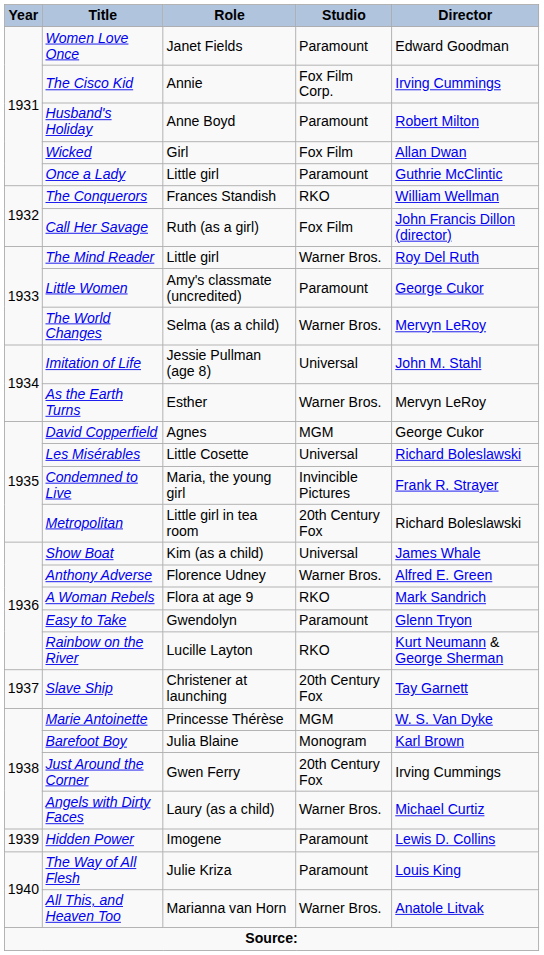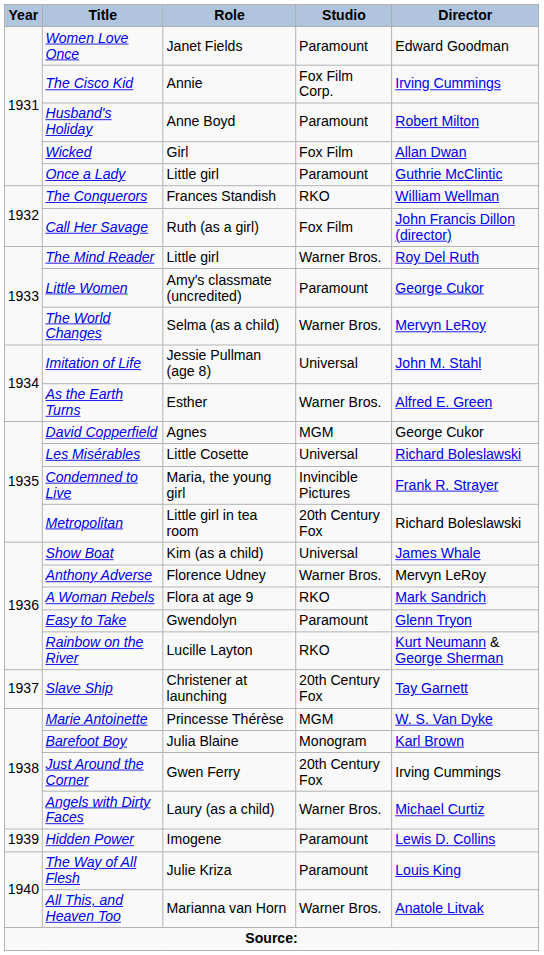 <table class="wikitable">
 <tr>
 <th style="background:#B0C4DE;">Year</th>
 <th style="background:#B0C4DE;">Title</th>
 <th style="background:#B0C4DE;">Role</th>
 <th style="background:#B0C4DE;">Studio</th>
 <th style="background:#B0C4DE;">Director</th>
 </tr>
 <tr>
 <td rowspan=5>1931</td>
 <td><em><a href='#'>Women Love Once</a></em></td>
 <td>Janet Fields</td>
 <td>Paramount</td>
 <td>Edward Goodman</td>
 </tr>
 <tr>
 <td><em><a href='#'>The Cisco Kid</a></em></td>
 <td>Annie</td>
 <td>Fox Film Corp.</td>
 <td><a href='#'>Irving Cummings</a></td>
 </tr>
 <tr>
 <td><em><a href='#'>Husband's Holiday</a></em></td>
 <td>Anne Boyd</td>
 <td>Paramount</td>
 <td><a href='#'>Robert Milton</a></td>
 </tr>
 <tr>
 <td><em><a href='#'>Wicked</a></em></td>
 <td>Girl</td>
 <td>Fox Film</td>
 <td><a href='#'>Allan Dwan</a></td>
 </tr>
 <tr>
 <td><em><a href='#'>Once a Lady</a></em></td>
 <td>Little girl</td>
 <td>Paramount</td>
 <td><a href='#'>Guthrie McClintic</a></td>
 </tr>
 <tr>
 <td rowspan=2>1932</td>
 <td><em><a href='#'>The Conquerors</a></em></td>
 <td>Frances Standish</td>
 <td>RKO</td>
 <td><a href='#'>William Wellman</a></td>
 </tr>
 <tr>
 <td><em><a href='#'>Call Her Savage</a></em></td>
 <td>Ruth (as a girl)</td>
 <td>Fox Film</td>
 <td><a href='#'>John Francis Dillon (director)</a></td>
 </tr>
 <tr>
 <td rowspan=3>1933</td>
 <td><em><a href='#'>The Mind Reader</a></em></td>
 <td>Little girl</td>
 <td>Warner Bros.</td>
 <td><a href='#'>Roy Del Ruth</a></td>
 </tr>
 <tr>
 <td><em><a href='#'>Little Women</a></em></td>
 <td>Amy's classmate (uncredited)</td>
 <td>Paramount</td>
 <td><a href='#'>George Cukor</a></td>
 </tr>
 <tr>
 <td><em><a href='#'>The World Changes</a></em></td>
 <td>Selma (as a child)</td>
 <td>Warner Bros.</td>
 <td><a href='#'>Mervyn LeRoy</a></td>
 </tr>
 <tr>
 <td rowspan=2>1934</td>
 <td><em><a href='#'>Imitation of Life</a></em></td>
 <td>Jessie Pullman (age 8)</td>
 <td>Universal</td>
 <td><a href='#'>John M. Stahl</a></td>
 </tr>
 <tr>
 <td><em><a href='#'>As the Earth Turns</a></em></td>
 <td>Esther</td>
 <td>Warner Bros.</td>
-<td>Mervyn LeRoy</td>
+<td><a href='#'>Alfred E. Green</a></td>
 </tr>
 <tr>
 <td rowspan=4>1935</td>
 <td><em><a href='#'>David Copperfield</a></em></td>
 <td>Agnes</td>
 <td>MGM</td>
 <td>George Cukor</td>
 </tr>
 <tr>
 <td><em><a href='#'>Les Misérables</a></em></td>
 <td>Little Cosette</td>
 <td>Universal</td>
 <td><a href='#'>Richard Boleslawski</a></td>
 </tr>
 <tr>
 <td><em><a href='#'>Condemned to Live</a></em></td>
 <td>Maria, the young girl</td>
 <td>Invincible Pictures</td>
 <td><a href='#'>Frank R. Strayer</a></td>
 </tr>
 <tr>
 <td><em><a href='#'>Metropolitan</a></em></td>
 <td>Little girl in tea room</td>
 <td>20th Century Fox</td>
 <td>Richard Boleslawski</td>
 </tr>
 <tr>
 <td rowspan=5>1936</td>
 <td><em><a href='#'>Show Boat</a></em></td>
 <td>Kim (as a child)</td>
 <td>Universal</td>
 <td><a href='#'>James Whale</a></td>
 </tr>
 <tr>
 <td><em><a href='#'>Anthony Adverse</a></em></td>
 <td>Florence Udney</td>
 <td>Warner Bros.</td>
-<td><a href='#'>Alfred E. Green</a></td>
+<td>Mervyn LeRoy</td>
 </tr>
 <tr>
 <td><em><a href='#'>A Woman Rebels</a></em></td>
 <td>Flora at age 9</td>
 <td>RKO</td>
 <td><a href='#'>Mark Sandrich</a></td>
 </tr>
 <tr>
 <td><em><a href='#'>Easy to Take</a></em></td>
 <td>Gwendolyn</td>
 <td>Paramount</td>
 <td><a href='#'>Glenn Tryon</a></td>
 </tr>
 <tr>
 <td><em><a href='#'>Rainbow on the River</a></em></td>
 <td>Lucille Layton</td>
 <td>RKO</td>
 <td><a href='#'>Kurt Neumann</a> & <a href='#'>George Sherman</a></td>
 </tr>
 <tr>
 <td rowspan=1>1937</td>
 <td><em><a href='#'>Slave Ship</a></em></td>
 <td>Christener at launching</td>
 <td>20th Century Fox</td>
 <td><a href='#'>Tay Garnett</a></td>
 </tr>
 <tr>
 <td rowspan=4>1938</td>
 <td><em><a href='#'>Marie Antoinette</a></em></td>
 <td>Princesse Thérèse</td>
 <td>MGM</td>
 <td><a href='#'>W. S. Van Dyke</a></td>
 </tr>
 <tr>
 <td><em><a href='#'>Barefoot Boy</a></em></td>
 <td>Julia Blaine</td>
 <td>Monogram</td>
 <td><a href='#'>Karl Brown</a></td>
 </tr>
 <tr>
 <td><em><a href='#'>Just Around the Corner</a></em></td>
 <td>Gwen Ferry</td>
 <td>20th Century Fox</td>
 <td>Irving Cummings</td>
 </tr>
 <tr>
 <td><em><a href='#'>Angels with Dirty Faces</a></em></td>
 <td>Laury (as a child)</td>
 <td>Warner Bros.</td>
 <td><a href='#'>Michael Curtiz</a></td>
 </tr>
 <tr>
 <td rowspan=1>1939</td>
 <td><em><a href='#'>Hidden Power</a></em></td>
 <td>Imogene</td>
 <td>Paramount</td>
 <td><a href='#'>Lewis D. Collins</a></td>
 </tr>
 <tr>
 <td rowspan=2>1940</td>
 <td><em><a href='#'>The Way of All Flesh</a></em></td>
 <td>Julie Kriza</td>
 <td>Paramount</td>
 <td><a href='#'>Louis King</a></td>
 </tr>
 <tr>
 <td><em><a href='#'>All This, and Heaven Too</a></em></td>
 <td>Marianna van Horn</td>
 <td>Warner Bros.</td>
 <td><a href='#'>Anatole Litvak</a></td>
 </tr>
 <tr>
 <td colspan="5" style="text-align: center;"><strong>Source:</strong></td>
 </tr>
 </table>
